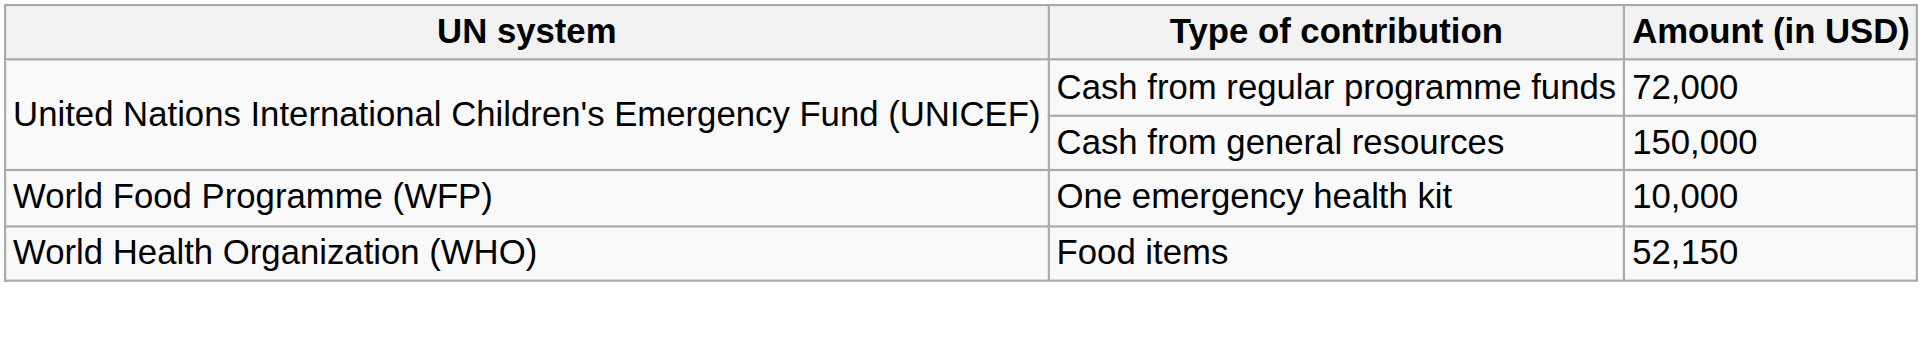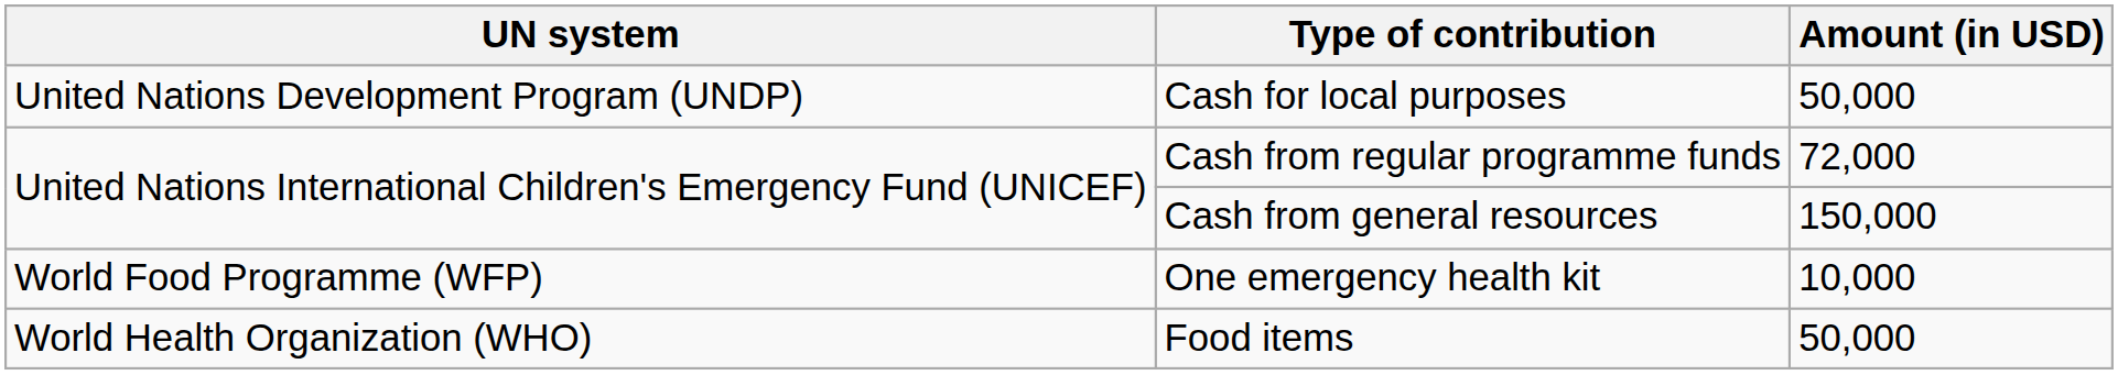 <table class="wikitable">
 <tr>
 <th>UN system</th>
 <th>Type of contribution</th>
 <th>Amount (in USD)</th>
+</tr>
+<tr>
+<td>United Nations Development Program (UNDP)</td>
+<td>Cash for local purposes</td>
+<td>50,000</td>
 </tr>
 <tr>
 <td rowspan="2">United Nations International Children's Emergency Fund (UNICEF)</td>
 <td>Cash from regular programme funds</td>
 <td>72,000</td>
 </tr>
 <tr>
 <td>Cash from general resources</td>
 <td>150,000</td>
 </tr>
 <tr>
 <td>World Food Programme (WFP)</td>
 <td>One emergency health kit</td>
 <td>10,000</td>
 </tr>
 <tr>
 <td>World Health Organization (WHO)</td>
 <td>Food items</td>
-<td>52,150</td>
+<td>50,000</td>
 </tr>
 </table>
